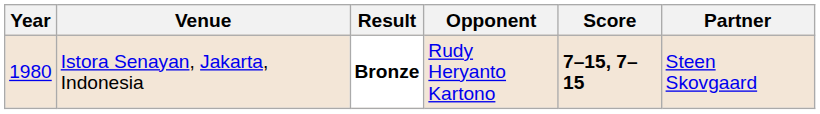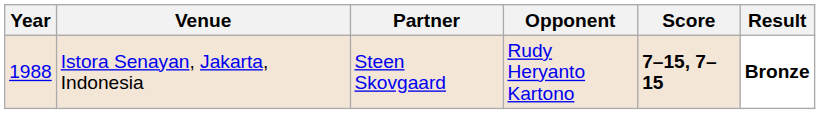 <table class="sortable wikitable" style="font-size: 90%;">
 <tr>
 <th>Year</th>
 <th>Venue</th>
-<th>Result</th>
+<th>Partner</th>
 <th>Opponent</th>
 <th>Score</th>
-<th>Partner</th>
+<th>Result</th>
 </tr>
 <tr style="background:#F3E6D7">
-<td align="center"><a href='#'>1980</a></td>
+<td align="center"><a href='#'>1988</a></td>
 <td align="left"><a href='#'>Istora Senayan</a>, <a href='#'>Jakarta</a>, Indonesia</td>
-<td style="text-align:left; background:white"> <strong>Bronze</strong></td>
+<td align="left"> <a href='#'>Steen Skovgaard</a></td>
 <td align="left"> <a href='#'>Rudy Heryanto</a><br> <a href='#'>Kartono</a></td>
 <td align="left"><strong>7–15, 7–15</strong></td>
-<td align="left"> <a href='#'>Steen Skovgaard</a></td>
+<td style="text-align:left; background:white"> <strong>Bronze</strong></td>
 </tr>
 </table>
